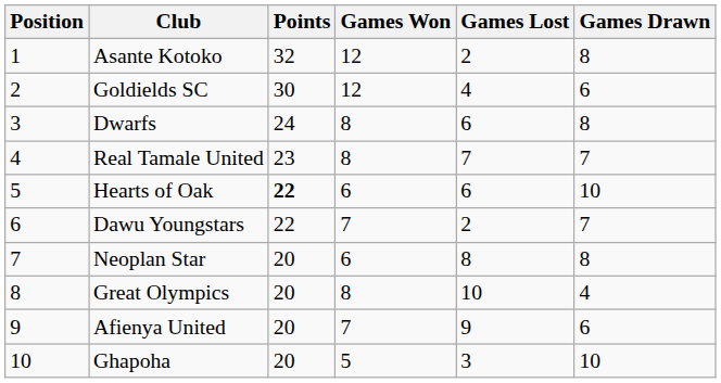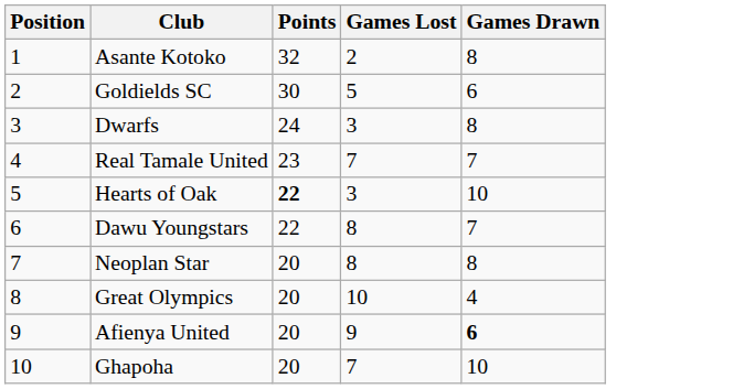 <table class="wikitable">
 <tr>
 <th>Position</th>
 <th>Club</th>
 <th>Points</th>
-<th>Games Won</th>
 <th>Games Lost</th>
 <th>Games Drawn</th>
 </tr>
 <tr>
 <td>1</td>
 <td>Asante Kotoko</td>
 <td>32</td>
-<td>12</td>
 <td>2</td>
 <td>8</td>
 </tr>
 <tr>
 <td>2</td>
 <td>Goldields SC</td>
 <td>30</td>
-<td>12</td>
-<td>4</td>
+<td>5</td>
 <td>6</td>
 </tr>
 <tr>
 <td>3</td>
 <td>Dwarfs</td>
 <td>24</td>
-<td>8</td>
-<td>6</td>
+<td>3</td>
 <td>8</td>
 </tr>
 <tr>
 <td>4</td>
 <td>Real Tamale United</td>
 <td>23</td>
-<td>8</td>
 <td>7</td>
 <td>7</td>
 </tr>
 <tr>
 <td>5</td>
 <td>Hearts of Oak</td>
 <td><strong>22</strong></td>
-<td>6</td>
-<td>6</td>
+<td>3</td>
 <td>10</td>
 </tr>
 <tr>
 <td>6</td>
 <td>Dawu Youngstars</td>
 <td>22</td>
-<td>7</td>
-<td>2</td>
+<td>8</td>
 <td>7</td>
 </tr>
 <tr>
 <td>7</td>
 <td>Neoplan Star</td>
 <td>20</td>
-<td>6</td>
 <td>8</td>
 <td>8</td>
 </tr>
 <tr>
 <td>8</td>
 <td>Great Olympics</td>
 <td>20</td>
-<td>8</td>
 <td>10</td>
 <td>4</td>
 </tr>
 <tr>
 <td>9</td>
 <td>Afienya United</td>
 <td>20</td>
-<td>7</td>
 <td>9</td>
-<td>6</td>
+<td><strong>6</strong></td>
 </tr>
 <tr>
 <td>10</td>
 <td>Ghapoha</td>
 <td>20</td>
-<td>5</td>
-<td>3</td>
+<td>7</td>
 <td>10</td>
 </tr>
 </table>
